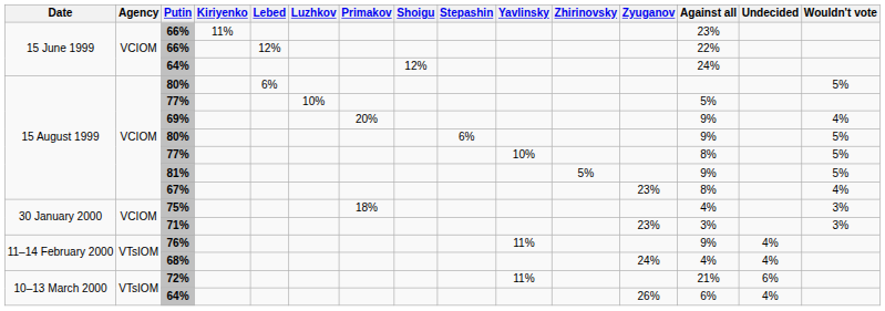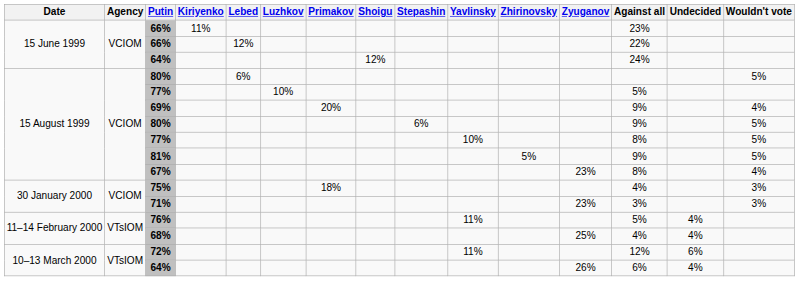 <table class=wikitable style=text-align:center>
 <tr>
 <th>Date</th>
 <th>Agency</th>
 <th><a href='#'>Putin</a></th>
 <th><a href='#'>Kiriyenko</a></th>
 <th><a href='#'>Lebed</a></th>
 <th><a href='#'>Luzhkov</a></th>
 <th><a href='#'>Primakov</a></th>
 <th><a href='#'>Shoigu</a></th>
 <th><a href='#'>Stepashin</a></th>
 <th><a href='#'>Yavlinsky</a></th>
 <th><a href='#'>Zhirinovsky</a></th>
 <th><a href='#'>Zyuganov</a></th>
 <th>Against all</th>
 <th>Undecided</th>
 <th>Wouldn't vote</th>
 </tr>
 <tr>
 <td rowspan=3>15 June 1999</td>
 <td rowspan=3>VCIOM</td>
 <td style="background:#C0C0C0"><strong>66%</strong></td>
 <td>11%</td>
 <td></td>
 <td></td>
 <td></td>
 <td></td>
 <td></td>
 <td></td>
 <td></td>
 <td></td>
 <td>23%</td>
 <td></td>
 <td></td>
 </tr>
 <tr>
 <td style="background:#C0C0C0"><strong>66%</strong></td>
 <td></td>
 <td>12%</td>
 <td></td>
 <td></td>
 <td></td>
 <td></td>
 <td></td>
 <td></td>
 <td></td>
 <td>22%</td>
 <td></td>
 <td></td>
 </tr>
 <tr>
 <td style="background:#C0C0C0"><strong>64%</strong></td>
 <td></td>
 <td></td>
 <td></td>
 <td></td>
 <td>12%</td>
 <td></td>
 <td></td>
 <td></td>
 <td></td>
 <td>24%</td>
 <td></td>
 <td></td>
 </tr>
 <tr>
 <td rowspan=7>15 August 1999</td>
 <td rowspan=7>VCIOM</td>
 <td style="background:#C0C0C0"><strong>80%</strong></td>
 <td></td>
 <td>6%</td>
 <td></td>
 <td></td>
 <td></td>
 <td></td>
 <td></td>
 <td></td>
 <td></td>
 <td></td>
 <td></td>
 <td>5%</td>
 </tr>
 <tr>
 <td style="background:#C0C0C0"><strong>77%</strong></td>
 <td></td>
 <td></td>
 <td>10%</td>
 <td></td>
 <td></td>
 <td></td>
 <td></td>
 <td></td>
 <td></td>
 <td>5%</td>
 <td></td>
 <td></td>
 </tr>
 <tr>
 <td style="background:#C0C0C0"><strong>69%</strong></td>
 <td></td>
 <td></td>
 <td></td>
 <td>20%</td>
 <td></td>
 <td></td>
 <td></td>
 <td></td>
 <td></td>
 <td>9%</td>
 <td></td>
 <td>4%</td>
 </tr>
 <tr>
 <td style="background:#C0C0C0"><strong>80%</strong></td>
 <td></td>
 <td></td>
 <td></td>
 <td></td>
 <td></td>
 <td>6%</td>
 <td></td>
 <td></td>
 <td></td>
 <td>9%</td>
 <td></td>
 <td>5%</td>
 </tr>
 <tr>
 <td style="background:#C0C0C0"><strong>77%</strong></td>
 <td></td>
 <td></td>
 <td></td>
 <td></td>
 <td></td>
 <td></td>
 <td>10%</td>
 <td></td>
 <td></td>
 <td>8%</td>
 <td></td>
 <td>5%</td>
 </tr>
 <tr>
 <td style="background:#C0C0C0"><strong>81%</strong></td>
 <td></td>
 <td></td>
 <td></td>
 <td></td>
 <td></td>
 <td></td>
 <td></td>
 <td>5%</td>
 <td></td>
 <td>9%</td>
 <td></td>
 <td>5%</td>
 </tr>
 <tr>
 <td style="background:#C0C0C0"><strong>67%</strong></td>
 <td></td>
 <td></td>
 <td></td>
 <td></td>
 <td></td>
 <td></td>
 <td></td>
 <td></td>
 <td>23%</td>
 <td>8%</td>
 <td></td>
 <td>4%</td>
 </tr>
 <tr>
 <td rowspan=2>30 January 2000</td>
 <td rowspan=2>VCIOM</td>
 <td style="background:#C0C0C0"><strong>75%</strong></td>
 <td></td>
 <td></td>
 <td></td>
 <td>18%</td>
 <td></td>
 <td></td>
 <td></td>
 <td></td>
 <td></td>
 <td>4%</td>
 <td></td>
 <td>3%</td>
 </tr>
 <tr>
 <td style="background:#C0C0C0"><strong>71%</strong></td>
 <td></td>
 <td></td>
 <td></td>
 <td></td>
 <td></td>
 <td></td>
 <td></td>
 <td></td>
 <td>23%</td>
 <td>3%</td>
 <td></td>
 <td>3%</td>
 </tr>
 <tr>
 <td rowspan=2>11–14 February 2000</td>
 <td rowspan=2>VTsIOM</td>
 <td style="background:#C0C0C0"><strong>76%</strong></td>
 <td></td>
 <td></td>
 <td></td>
 <td></td>
 <td></td>
 <td></td>
 <td>11%</td>
 <td></td>
 <td></td>
-<td>9%</td>
+<td>5%</td>
 <td>4%</td>
 <td></td>
 </tr>
 <tr>
 <td style="background:#C0C0C0"><strong>68%</strong></td>
 <td></td>
 <td></td>
 <td></td>
 <td></td>
 <td></td>
 <td></td>
 <td></td>
 <td></td>
-<td>24%</td>
+<td>25%</td>
 <td>4%</td>
 <td>4%</td>
 <td></td>
 </tr>
 <tr>
 <td rowspan=2>10–13 March 2000</td>
 <td rowspan=2>VTsIOM</td>
 <td style="background:#C0C0C0"><strong>72%</strong></td>
 <td></td>
 <td></td>
 <td></td>
 <td></td>
 <td></td>
 <td></td>
 <td>11%</td>
 <td></td>
 <td></td>
-<td>21%</td>
+<td>12%</td>
 <td>6%</td>
 <td></td>
 </tr>
 <tr>
 <td style="background:#C0C0C0"><strong>64%</strong></td>
 <td></td>
 <td></td>
 <td></td>
 <td></td>
 <td></td>
 <td></td>
 <td></td>
 <td></td>
 <td>26%</td>
 <td>6%</td>
 <td>4%</td>
 <td></td>
 </tr>
 </table>
